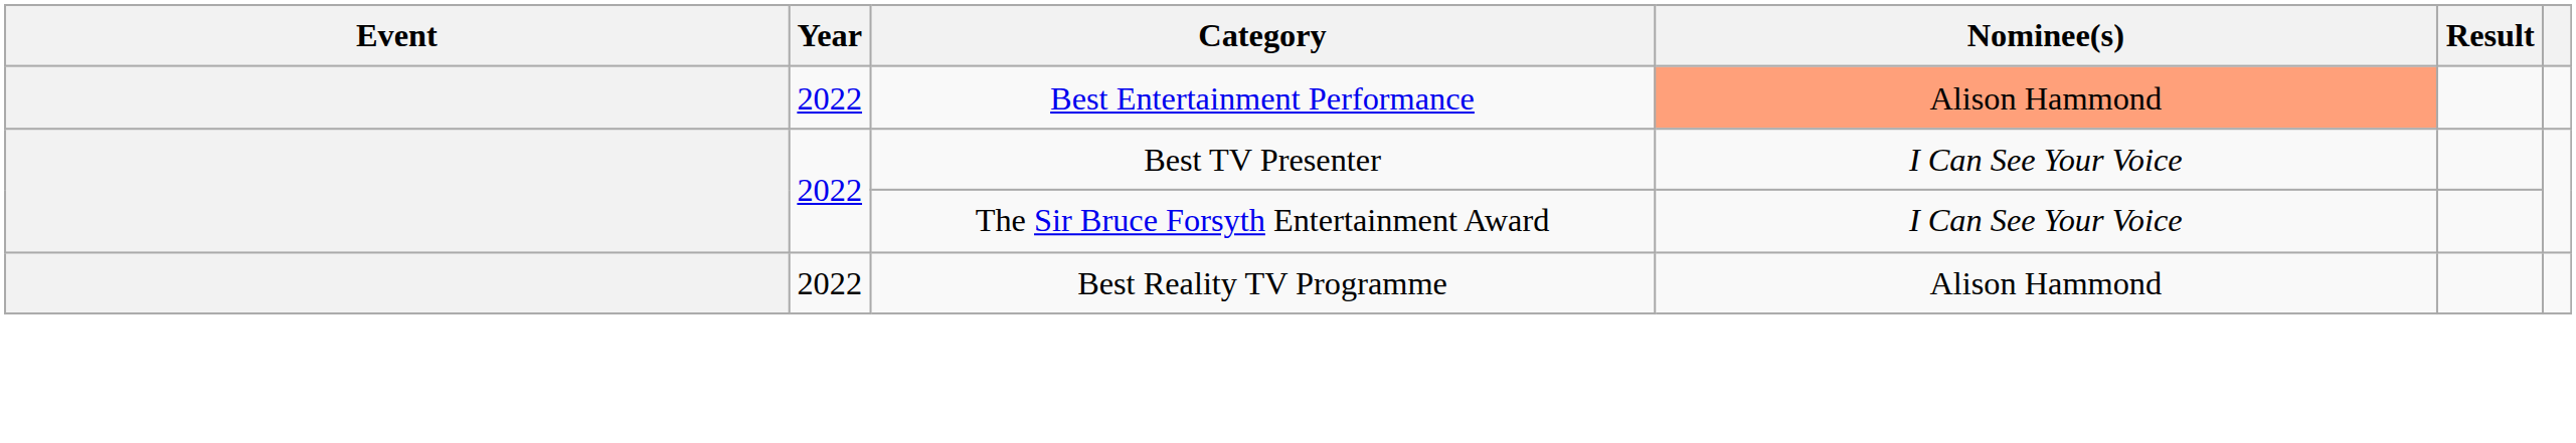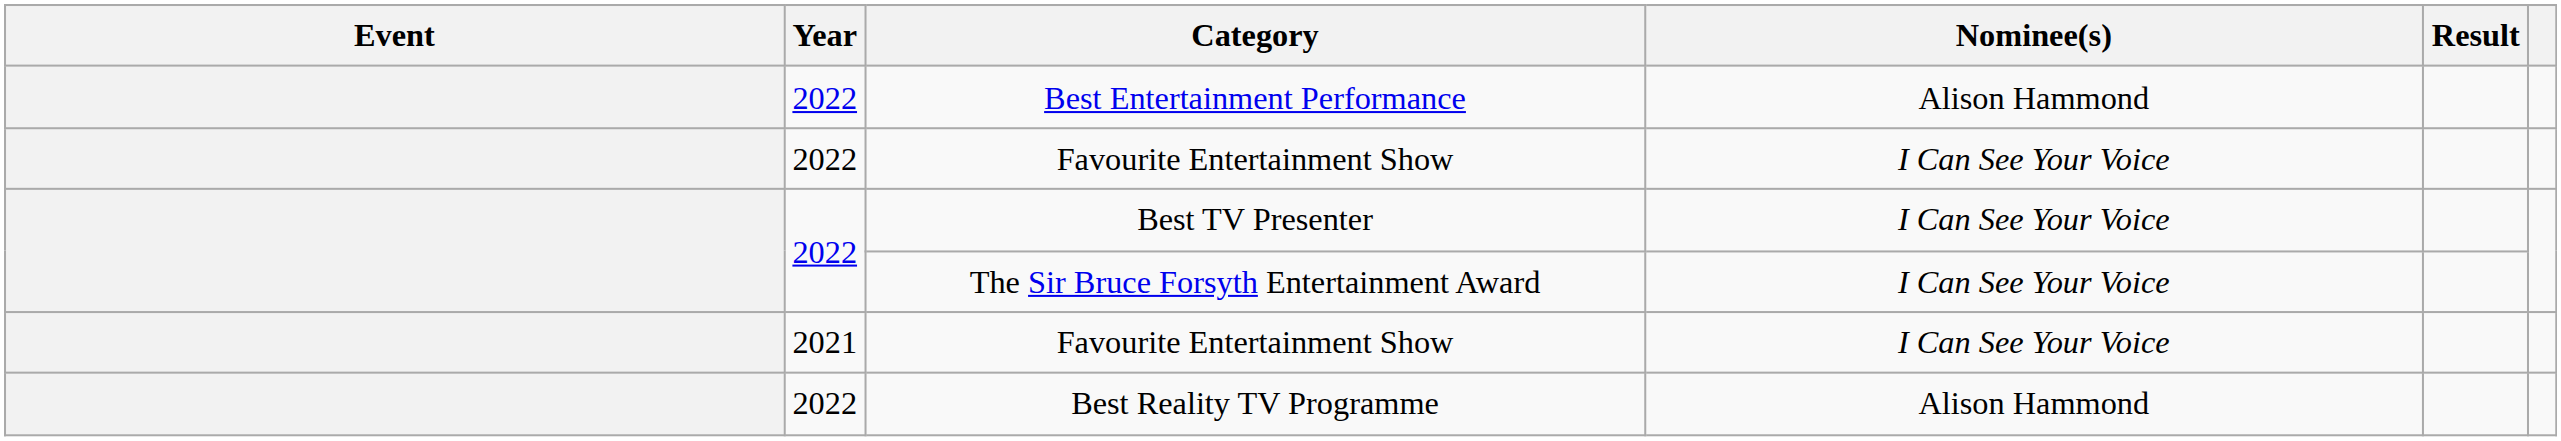 <table class="wikitable sortable plainrowheaders" style="text-align:center; line-height:23px; width:100%;">
 <tr>
 <th class="unsortable" width=28%>Event</th>
 <th width=01%>Year</th>
 <th class="unsortable" width=28%>Category</th>
 <th class="unsortable" width=28%>Nominee(s)</th>
 <th class="unsortable" width=01%>Result</th>
 <th class="unsortable" width=01%></th>
 </tr>
 <tr>
 <th></th>
 <td><a href='#'>2022</a></td>
 <td><a href='#'>Best Entertainment Performance</a></td>
-<td style="background: lightsalmon;">Alison Hammond</td>
+<td>Alison Hammond</td>
+<td></td>
+<td></td>
+</tr>
+<tr>
+<th></th>
+<td>2022</td>
+<td>Favourite Entertainment Show</td>
+<td><em>I Can See Your Voice</em></td>
 <td></td>
 <td></td>
 </tr>
 <tr>
 <th rowspan=2></th>
 <td rowspan=2><a href='#'>2022</a></td>
 <td>Best TV Presenter</td>
 <td><em>I Can See Your Voice</em></td>
 <td></td>
 <td rowspan=2></td>
 </tr>
 <tr>
 <td>The <a href='#'>Sir Bruce Forsyth</a> Entertainment Award</td>
 <td><em>I Can See Your Voice</em></td>
 <td></td>
 </tr>
 <tr>
 <th></th>
+<td>2021</td>
+<td>Favourite Entertainment Show</td>
+<td><em>I Can See Your Voice</em></td>
+<td></td>
+<td></td>
+</tr>
+<tr>
+<th></th>
 <td>2022</td>
 <td>Best Reality TV Programme</td>
 <td>Alison Hammond</td>
 <td></td>
 <td></td>
 </tr>
 </table>
